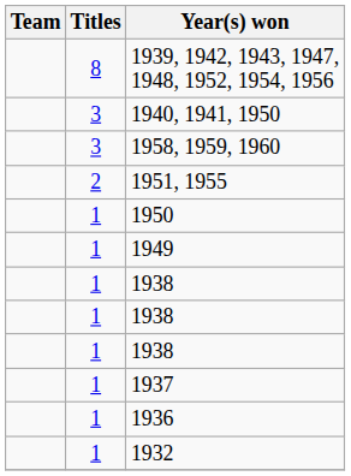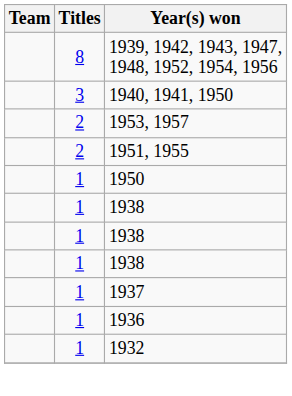 <table class="wikitable sortable" style="text-align:center">
 <tr>
 <th>Team</th>
 <th>Titles</th>
 <th>Year(s) won</th>
 </tr>
 <tr>
 <td style=><strong></strong></td>
 <td><a href='#'>8</a></td>
 <td align=left>1939, 1942, 1943, 1947,<br>1948, 1952, 1954, 1956</td>
 </tr>
 <tr>
 <td style=><strong></strong></td>
 <td><a href='#'>3</a></td>
 <td align=left>1940, 1941, 1950</td>
 </tr>
 <tr>
 <td style=><strong></strong></td>
-<td><a href='#'>3</a></td>
-<td align=left>1958, 1959, 1960</td>
+<td><a href='#'>2</a></td>
+<td align=left>1953, 1957</td>
 </tr>
 <tr>
 <td style=><strong></strong></td>
 <td><a href='#'>2</a></td>
 <td align=left>1951, 1955</td>
 </tr>
 <tr>
 <td style=><strong></strong></td>
 <td><a href='#'>1</a></td>
 <td align=left>1950</td>
-</tr>
-<tr>
-<td style=><strong></strong></td>
-<td><a href='#'>1</a></td>
-<td align=left>1949</td>
 </tr>
 <tr>
 <td style=><strong></strong></td>
 <td><a href='#'> 1</a></td>
 <td align=left>1938</td>
 </tr>
 <tr>
 <td style=><strong></strong></td>
 <td><a href='#'>1</a></td>
 <td align=left>1938</td>
 </tr>
 <tr>
 <td style=><strong></strong></td>
 <td><a href='#'> 1</a></td>
 <td align=left>1938</td>
 </tr>
 <tr>
 <td style=><strong></strong></td>
 <td><a href='#'> 1</a></td>
 <td align=left>1937</td>
 </tr>
 <tr>
 <td style=><strong></strong></td>
 <td><a href='#'> 1</a></td>
 <td align=left>1936</td>
 </tr>
 <tr>
 <td style=><strong></strong></td>
 <td><a href='#'> 1</a></td>
 <td align=left>1932</td>
 </tr>
 <tr>
 </tr>
 </table>
